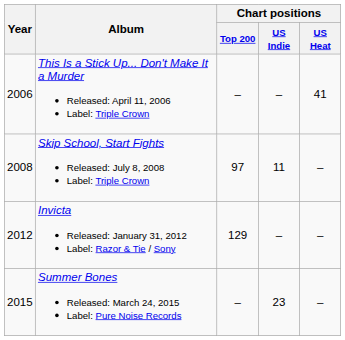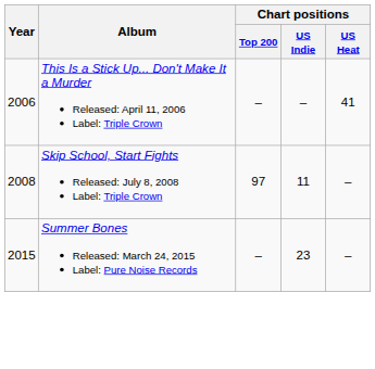 <table class="wikitable">
 <tr>
 <th style="width:18px;" rowspan="2">Year</th>
 <th style="width:245px;" rowspan="2">Album</th>
 <th colspan="3">Chart positions</th>
 </tr>
 <tr>
 <th style="width:50px;"><small><a href='#'>Top 200</a></small></th>
 <th style="width:50px;"><small><a href='#'>US Indie</a></small></th>
 <th style="width:50px;"><small><a href='#'>US Heat</a></small></th>
 </tr>
 <tr>
 <td>2006</td>
 <td><em><a href='#'>This Is a Stick Up... Don't Make It a Murder</a></em><br><ul><li><small>Released: April 11, 2006</small></li><li><small>Label: <a href='#'>Triple Crown</a></small></li></ul></td>
 <td style="text-align:center;">–</td>
 <td style="text-align:center;">–</td>
 <td style="text-align:center;">41</td>
 </tr>
 <tr>
 <td>2008</td>
 <td><em><a href='#'>Skip School, Start Fights</a></em><br><ul><li><small>Released: July 8, 2008</small></li><li><small>Label: <a href='#'>Triple Crown</a></small></li></ul></td>
 <td style="text-align:center;">97</td>
 <td style="text-align:center;">11</td>
 <td style="text-align:center;">–</td>
 </tr>
 <tr>
-<td>2012</td>
-<td><em><a href='#'>Invicta</a></em><br><ul><li><small>Released: January 31, 2012</small></li><li><small>Label: <a href='#'>Razor & Tie</a> / <a href='#'>Sony</a></small></li></ul></td>
-<td style="text-align:center;">129</td>
-<td style="text-align:center;">–</td>
-<td style="text-align:center;">–</td>
-</tr>
-<tr>
 <td>2015</td>
 <td><em><a href='#'>Summer Bones</a></em><br><ul><li><small>Released: March 24, 2015</small></li><li><small>Label: <a href='#'>Pure Noise Records</a></small></li></ul></td>
 <td style="text-align:center;">–</td>
 <td style="text-align:center;">23</td>
 <td style="text-align:center;">–</td>
 </tr>
 </table>
